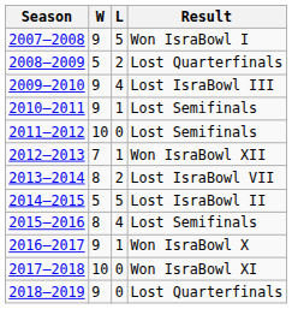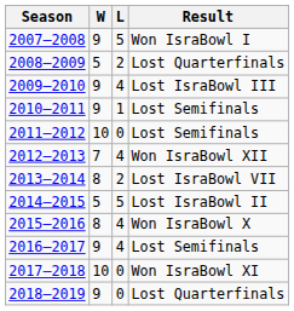 <table class="wikitable">
 <tr>
 <th>Season</th>
 <th>W</th>
 <th>L</th>
 <th>Result</th>
 </tr>
 <tr>
 <td><a href='#'>2007–2008</a></td>
 <td>9</td>
 <td>5</td>
 <td>Won IsraBowl I</td>
 </tr>
 <tr>
 <td><a href='#'>2008–2009</a></td>
 <td>5</td>
 <td>2</td>
 <td>Lost Quarterfinals</td>
 </tr>
 <tr>
 <td><a href='#'>2009–2010</a></td>
 <td>9</td>
 <td>4</td>
 <td>Lost IsraBowl III</td>
 </tr>
 <tr>
 <td><a href='#'>2010–2011</a></td>
 <td>9</td>
 <td>1</td>
 <td>Lost Semifinals</td>
 </tr>
 <tr>
 <td><a href='#'>2011–2012</a></td>
 <td>10</td>
 <td>0</td>
 <td>Lost Semifinals</td>
 </tr>
 <tr>
 <td><a href='#'>2012–2013</a></td>
 <td>7</td>
-<td>1</td>
+<td>4</td>
 <td>Won IsraBowl XII</td>
 </tr>
 <tr>
 <td><a href='#'>2013–2014</a></td>
 <td>8</td>
 <td>2</td>
 <td>Lost IsraBowl VII</td>
 </tr>
 <tr>
 <td><a href='#'>2014–2015</a></td>
 <td>5</td>
 <td>5</td>
 <td>Lost IsraBowl II</td>
 </tr>
 <tr>
 <td><a href='#'>2015–2016</a></td>
 <td>8</td>
 <td>4</td>
-<td>Lost Semifinals</td>
+<td>Won IsraBowl X</td>
 </tr>
 <tr>
 <td><a href='#'>2016–2017</a></td>
 <td>9</td>
-<td>1</td>
-<td>Won IsraBowl X</td>
+<td>4</td>
+<td>Lost Semifinals</td>
 </tr>
 <tr>
 <td><a href='#'>2017–2018</a></td>
 <td>10</td>
 <td>0</td>
 <td>Won IsraBowl XI</td>
 </tr>
 <tr>
 <td><a href='#'>2018–2019</a></td>
 <td>9</td>
 <td>0</td>
 <td>Lost Quarterfinals</td>
 </tr>
 </table>
